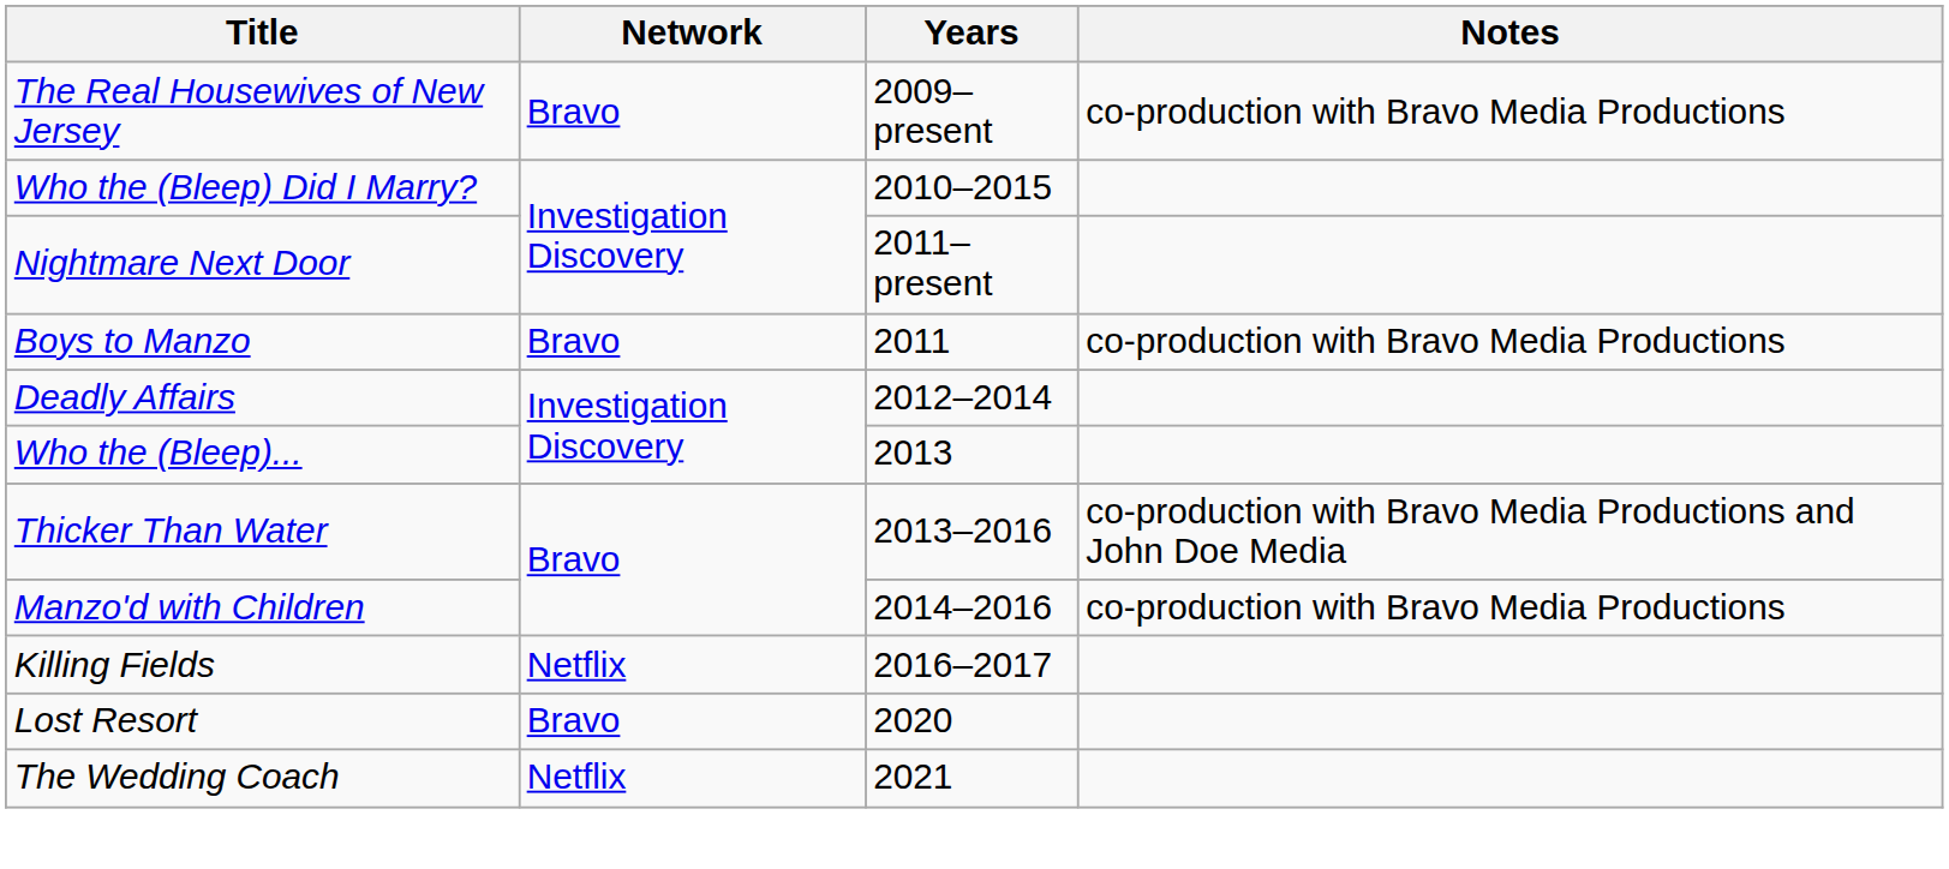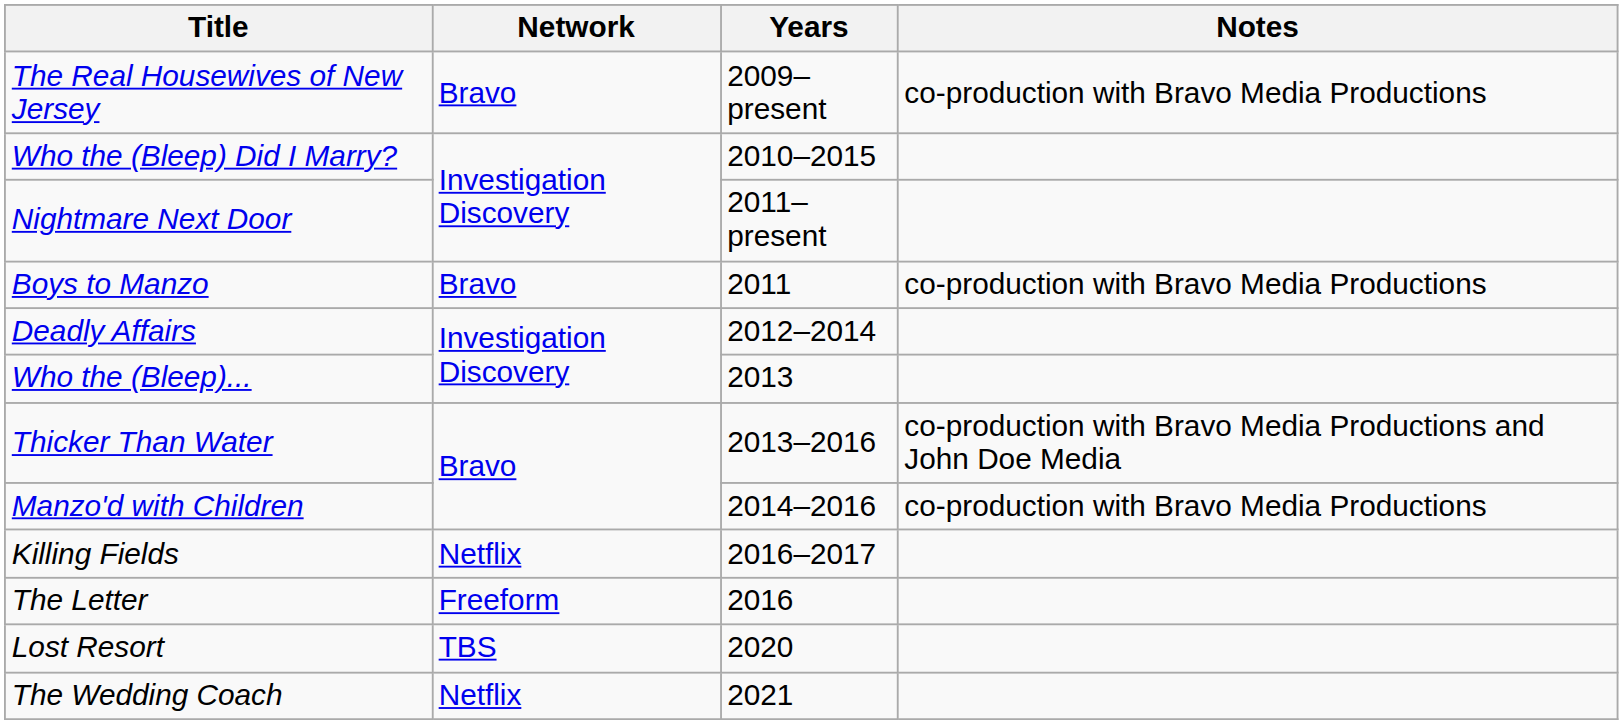 <table class="wikitable sortable">
 <tr>
 <th>Title</th>
 <th>Network</th>
 <th>Years</th>
 <th>Notes</th>
 </tr>
 <tr>
 <td><em><a href='#'>The Real Housewives of New Jersey</a></em></td>
 <td><a href='#'>Bravo</a></td>
 <td>2009–present</td>
 <td>co-production with Bravo Media Productions</td>
 </tr>
 <tr>
 <td><em><a href='#'>Who the (Bleep) Did I Marry?</a></em></td>
 <td rowspan="2"><a href='#'>Investigation Discovery</a></td>
 <td>2010–2015</td>
 <td></td>
 </tr>
 <tr>
 <td><em><a href='#'>Nightmare Next Door</a></em></td>
 <td>2011–present</td>
 <td></td>
 </tr>
 <tr>
 <td><em><a href='#'>Boys to Manzo</a></em></td>
 <td><a href='#'>Bravo</a></td>
 <td>2011</td>
 <td>co-production with Bravo Media Productions</td>
 </tr>
 <tr>
 <td><em><a href='#'>Deadly Affairs</a></em></td>
 <td rowspan="2"><a href='#'>Investigation Discovery</a></td>
 <td>2012–2014</td>
 <td></td>
 </tr>
 <tr>
 <td><em><a href='#'>Who the (Bleep)...</a></em></td>
 <td>2013</td>
 <td></td>
 </tr>
 <tr>
 <td><em><a href='#'>Thicker Than Water</a></em></td>
 <td rowspan="2"><a href='#'>Bravo</a></td>
 <td>2013–2016</td>
 <td>co-production with Bravo Media Productions and John Doe Media</td>
 </tr>
 <tr>
 <td><em><a href='#'>Manzo'd with Children</a></em></td>
 <td>2014–2016</td>
 <td>co-production with Bravo Media Productions</td>
 </tr>
 <tr>
 <td><em>Killing Fields</em></td>
 <td><a href='#'>Netflix</a></td>
 <td>2016–2017</td>
 <td></td>
 </tr>
 <tr>
+<td><em>The Letter</em></td>
+<td><a href='#'>Freeform</a></td>
+<td>2016</td>
+<td></td>
+</tr>
+<tr>
 <td><em>Lost Resort</em></td>
-<td><a href='#'>Bravo</a></td>
+<td><a href='#'>TBS</a></td>
 <td>2020</td>
 <td></td>
 </tr>
 <tr>
 <td><em>The Wedding Coach</em></td>
 <td><a href='#'>Netflix</a></td>
 <td>2021</td>
 <td></td>
 </tr>
 </table>
